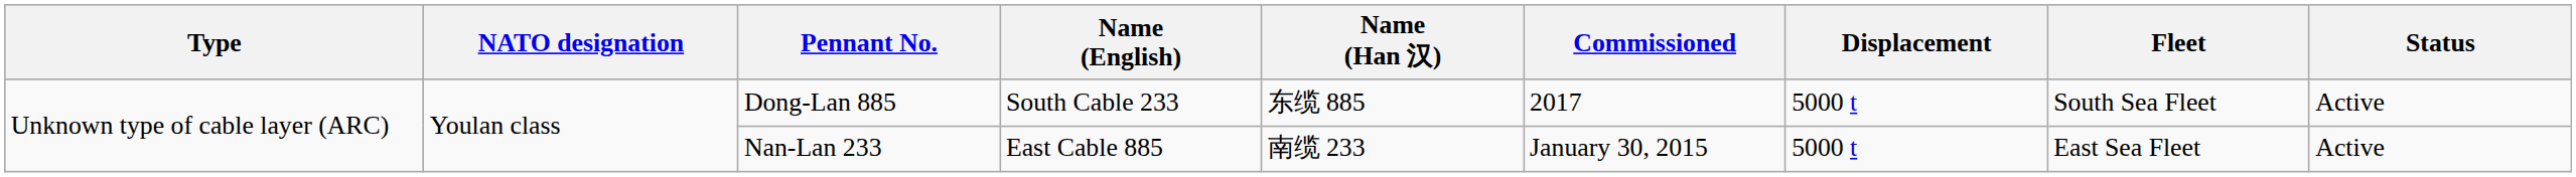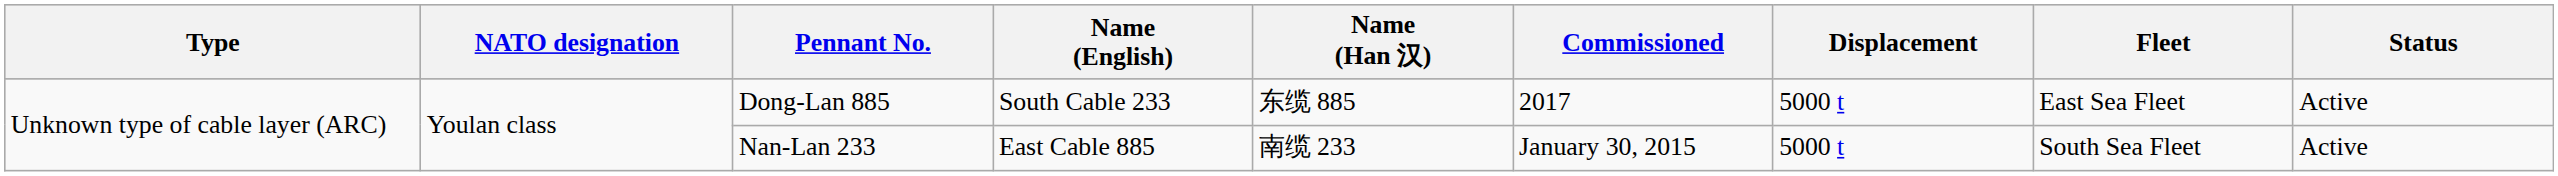 <table class="wikitable sortable"  style="margin:auto; width:100%;">
 <tr>
 <th style="text-align:center; width:16%;">Type</th>
 <th style="text-align:center; width:12%;"><a href='#'>NATO designation</a></th>
 <th style="text-align:center; width:10%;"><a href='#'>Pennant No.</a></th>
 <th style="text-align:center; width:10%;">Name<br>(English)</th>
 <th style="text-align:center; width:10%;">Name<br>(Han 汉)</th>
 <th style="text-align:center; width:10%;"><a href='#'>Commissioned</a></th>
 <th style="text-align:center; width:10%;">Displacement</th>
 <th style="text-align:center; width:10%;">Fleet</th>
 <th style="text-align:center; width:10%;">Status</th>
 </tr>
 <tr>
 <td rowspan="2">Unknown type of cable layer (ARC)</td>
 <td rowspan="2">Youlan class</td>
 <td>Dong-Lan 885</td>
 <td>South Cable 233</td>
 <td>东缆 885</td>
 <td>2017</td>
 <td>5000 <a href='#'>t</a></td>
-<td>South Sea Fleet</td>
+<td>East Sea Fleet</td>
 <td><span>Active</span></td>
 </tr>
 <tr>
 <td>Nan-Lan 233</td>
 <td>East Cable 885</td>
 <td>南缆 233</td>
 <td>January 30, 2015</td>
 <td>5000 <a href='#'>t</a></td>
-<td>East Sea Fleet</td>
+<td>South Sea Fleet</td>
 <td><span>Active</span></td>
 </tr>
 </table>
